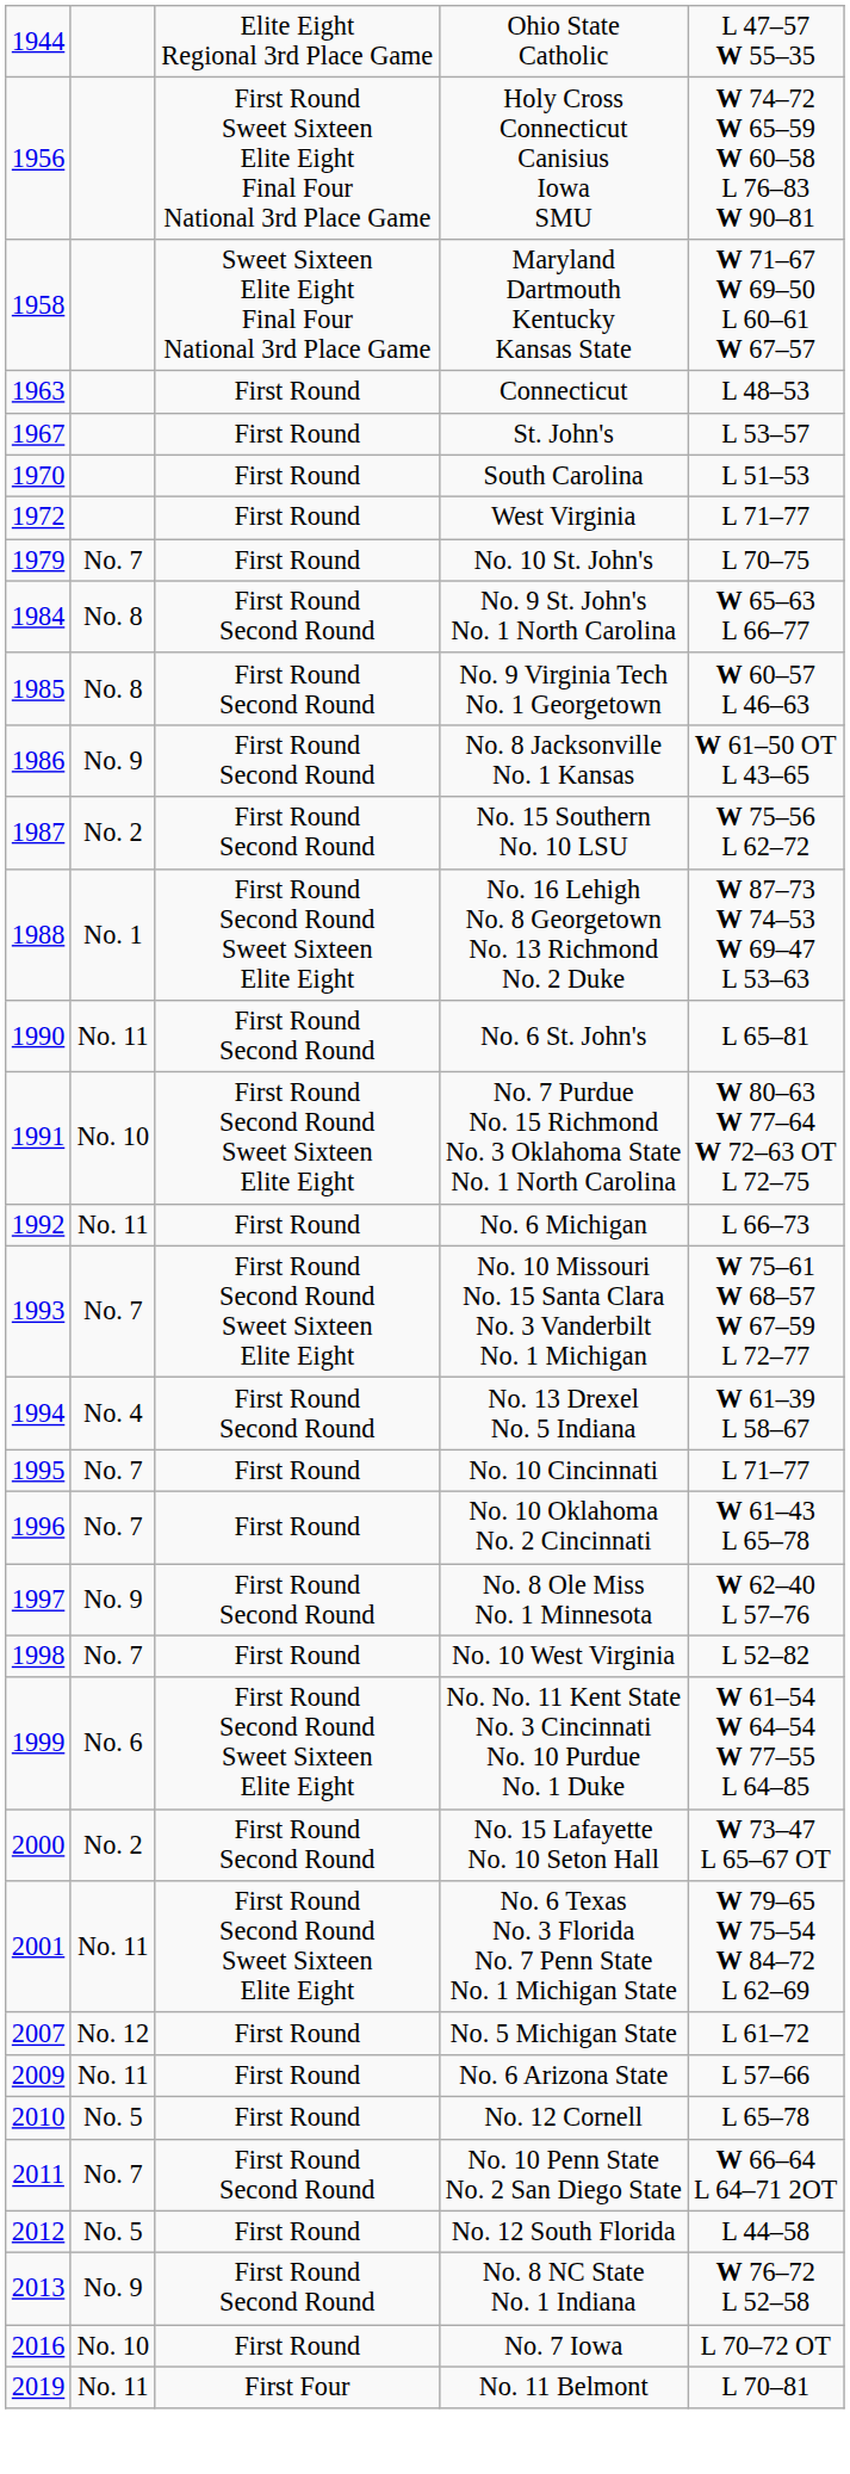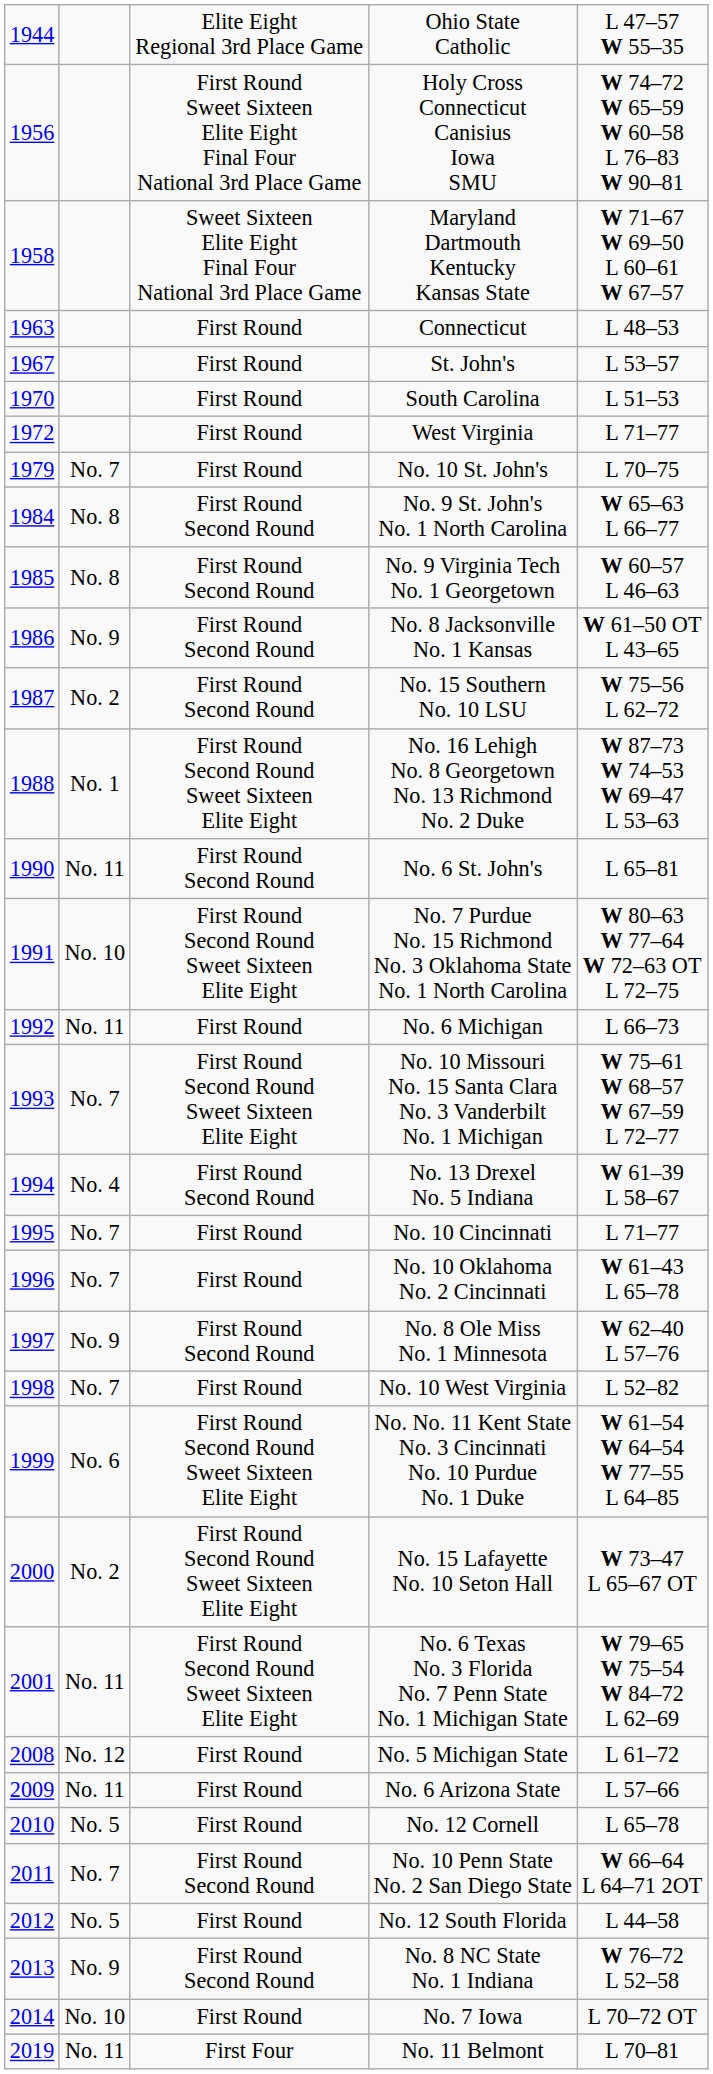 <table class="wikitable">
 <tr align="center">
 <td><a href='#'>1944</a></td>
 <td></td>
 <td>Elite Eight<br>Regional 3rd Place Game</td>
 <td>Ohio State<br>Catholic</td>
 <td>L 47–57<br><strong>W</strong> 55–35</td>
 </tr>
 <tr align="center">
 <td><a href='#'>1956</a></td>
 <td></td>
 <td>First Round<br>Sweet Sixteen<br>Elite Eight<br>Final Four<br>National 3rd Place Game</td>
 <td>Holy Cross<br>Connecticut<br>Canisius<br>Iowa<br>SMU</td>
 <td><strong>W</strong> 74–72<br><strong>W</strong> 65–59<br><strong>W</strong> 60–58<br>L 76–83<br><strong>W</strong> 90–81</td>
 </tr>
 <tr align="center">
 <td><a href='#'>1958</a></td>
 <td></td>
 <td>Sweet Sixteen<br>Elite Eight<br>Final Four<br>National 3rd Place Game</td>
 <td>Maryland<br>Dartmouth<br>Kentucky<br>Kansas State</td>
 <td><strong>W</strong> 71–67<br><strong>W</strong> 69–50<br>L 60–61<br><strong>W</strong> 67–57</td>
 </tr>
 <tr align="center">
 <td><a href='#'>1963</a></td>
 <td></td>
 <td>First Round</td>
 <td>Connecticut</td>
 <td>L 48–53</td>
 </tr>
 <tr align="center">
 <td><a href='#'>1967</a></td>
 <td></td>
 <td>First Round</td>
 <td>St. John's</td>
 <td>L 53–57</td>
 </tr>
 <tr align="center">
 <td><a href='#'>1970</a></td>
 <td></td>
 <td>First Round</td>
 <td>South Carolina</td>
 <td>L 51–53</td>
 </tr>
 <tr align="center">
 <td><a href='#'>1972</a></td>
 <td></td>
 <td>First Round</td>
 <td>West Virginia</td>
 <td>L 71–77</td>
 </tr>
 <tr align="center">
 <td><a href='#'>1979</a></td>
 <td>No. 7</td>
 <td>First Round</td>
 <td>No. 10 St. John's</td>
 <td>L 70–75</td>
 </tr>
 <tr align="center">
 <td><a href='#'>1984</a></td>
 <td>No. 8</td>
 <td>First Round<br>Second Round</td>
 <td>No. 9 St. John's<br>No. 1 North Carolina</td>
 <td><strong>W</strong> 65–63<br>L 66–77</td>
 </tr>
 <tr align="center">
 <td><a href='#'>1985</a></td>
 <td>No. 8</td>
 <td>First Round<br>Second Round</td>
 <td>No. 9 Virginia Tech<br>No. 1 Georgetown</td>
 <td><strong>W</strong> 60–57<br>L 46–63</td>
 </tr>
 <tr align="center">
 <td><a href='#'>1986</a></td>
 <td>No. 9</td>
 <td>First Round<br>Second Round</td>
 <td>No. 8 Jacksonville<br>No. 1 Kansas</td>
 <td><strong>W</strong> 61–50 OT<br>L 43–65</td>
 </tr>
 <tr align="center">
 <td><a href='#'>1987</a></td>
 <td>No. 2</td>
 <td>First Round<br>Second Round</td>
 <td>No. 15 Southern<br>No. 10 LSU</td>
 <td><strong>W</strong> 75–56<br>L 62–72</td>
 </tr>
 <tr align="center">
 <td><a href='#'>1988</a></td>
 <td>No. 1</td>
 <td>First Round<br>Second Round<br>Sweet Sixteen<br>Elite Eight</td>
 <td>No. 16 Lehigh<br>No. 8 Georgetown<br>No. 13 Richmond<br>No. 2 Duke</td>
 <td><strong>W</strong> 87–73<br><strong>W</strong> 74–53<br><strong>W</strong> 69–47<br>L 53–63</td>
 </tr>
 <tr align="center">
 <td><a href='#'>1990</a></td>
 <td>No. 11</td>
 <td>First Round<br>Second Round</td>
 <td>No. 6 St. John's</td>
 <td>L 65–81</td>
 </tr>
 <tr align="center">
 <td><a href='#'>1991</a></td>
 <td>No. 10</td>
 <td>First Round<br>Second Round<br>Sweet Sixteen<br>Elite Eight</td>
 <td>No. 7 Purdue<br>No. 15 Richmond<br>No. 3 Oklahoma State<br>No. 1 North Carolina</td>
 <td><strong>W</strong> 80–63<br><strong>W</strong> 77–64<br><strong>W</strong> 72–63 OT<br>L 72–75</td>
 </tr>
 <tr align="center">
 <td><a href='#'>1992</a></td>
 <td>No. 11</td>
 <td>First Round</td>
 <td>No. 6 Michigan</td>
 <td>L 66–73</td>
 </tr>
 <tr align="center">
 <td><a href='#'>1993</a></td>
 <td>No. 7</td>
 <td>First Round<br>Second Round<br>Sweet Sixteen<br>Elite Eight</td>
 <td>No. 10 Missouri<br>No. 15 Santa Clara<br>No. 3 Vanderbilt<br>No. 1 Michigan</td>
 <td><strong>W</strong> 75–61<br><strong>W</strong> 68–57<br><strong>W</strong> 67–59<br>L 72–77</td>
 </tr>
 <tr align="center">
 <td><a href='#'>1994</a></td>
 <td>No. 4</td>
 <td>First Round<br>Second Round</td>
 <td>No. 13 Drexel<br>No. 5 Indiana</td>
 <td><strong>W</strong> 61–39<br>L 58–67</td>
 </tr>
 <tr align="center">
 <td><a href='#'>1995</a></td>
 <td>No. 7</td>
 <td>First Round</td>
 <td>No. 10 Cincinnati</td>
 <td>L 71–77</td>
 </tr>
 <tr align="center">
 <td><a href='#'>1996</a></td>
 <td>No. 7</td>
 <td>First Round</td>
 <td>No. 10 Oklahoma<br>No. 2 Cincinnati</td>
 <td><strong>W</strong> 61–43<br>L 65–78</td>
 </tr>
 <tr align="center">
 <td><a href='#'>1997</a></td>
 <td>No. 9</td>
 <td>First Round<br>Second Round</td>
 <td>No. 8 Ole Miss<br>No. 1 Minnesota</td>
 <td><strong>W</strong> 62–40<br>L 57–76</td>
 </tr>
 <tr align="center">
 <td><a href='#'>1998</a></td>
 <td>No. 7</td>
 <td>First Round</td>
 <td>No. 10 West Virginia</td>
 <td>L 52–82</td>
 </tr>
 <tr align="center">
 <td><a href='#'>1999</a></td>
 <td>No. 6</td>
 <td>First Round<br>Second Round<br>Sweet Sixteen<br>Elite Eight</td>
 <td>No. No. 11 Kent State<br>No. 3 Cincinnati<br>No. 10 Purdue<br>No. 1 Duke</td>
 <td><strong>W</strong> 61–54<br><strong>W</strong> 64–54<br><strong>W</strong> 77–55<br>L 64–85</td>
 </tr>
 <tr align="center">
 <td><a href='#'>2000</a></td>
 <td>No. 2</td>
-<td>First Round<br>Second Round</td>
+<td>First Round<br>Second Round<br>Sweet Sixteen<br>Elite Eight</td>
 <td>No. 15 Lafayette<br>No. 10 Seton Hall</td>
 <td><strong>W</strong> 73–47<br>L 65–67 OT</td>
 </tr>
 <tr align="center">
 <td><a href='#'>2001</a></td>
 <td>No. 11</td>
 <td>First Round<br>Second Round<br>Sweet Sixteen<br>Elite Eight</td>
 <td>No. 6 Texas<br>No. 3 Florida<br>No. 7 Penn State<br>No. 1 Michigan State</td>
 <td><strong>W</strong> 79–65<br><strong>W</strong> 75–54<br><strong>W</strong> 84–72<br>L 62–69</td>
 </tr>
 <tr align="center">
-<td><a href='#'>2007</a></td>
+<td><a href='#'>2008</a></td>
 <td>No. 12</td>
 <td>First Round</td>
 <td>No. 5 Michigan State</td>
 <td>L 61–72</td>
 </tr>
 <tr align="center">
 <td><a href='#'>2009</a></td>
 <td>No. 11</td>
 <td>First Round</td>
 <td>No. 6 Arizona State</td>
 <td>L 57–66</td>
 </tr>
 <tr align="center">
 <td><a href='#'>2010</a></td>
 <td>No. 5</td>
 <td>First Round</td>
 <td>No. 12 Cornell</td>
 <td>L 65–78</td>
 </tr>
 <tr align="center">
 <td><a href='#'>2011</a></td>
 <td>No. 7</td>
 <td>First Round<br>Second Round</td>
 <td>No. 10 Penn State<br>No. 2 San Diego State</td>
 <td><strong>W</strong> 66–64<br>L 64–71 2OT</td>
 </tr>
 <tr align="center">
 <td><a href='#'>2012</a></td>
 <td>No. 5</td>
 <td>First Round</td>
 <td>No. 12 South Florida</td>
 <td>L 44–58</td>
 </tr>
 <tr align="center">
 <td><a href='#'>2013</a></td>
 <td>No. 9</td>
 <td>First Round<br>Second Round</td>
 <td>No. 8  NC State<br>No. 1 Indiana</td>
 <td><strong>W</strong> 76–72<br>L 52–58</td>
 </tr>
 <tr align="center">
-<td><a href='#'>2016</a></td>
+<td><a href='#'>2014</a></td>
 <td>No. 10</td>
 <td>First Round</td>
 <td>No. 7  Iowa</td>
 <td>L 70–72 OT</td>
 </tr>
 <tr align="center">
 <td><a href='#'>2019</a></td>
 <td>No. 11</td>
 <td>First Four</td>
 <td>No. 11  Belmont</td>
 <td>L 70–81</td>
 </tr>
 </table>
